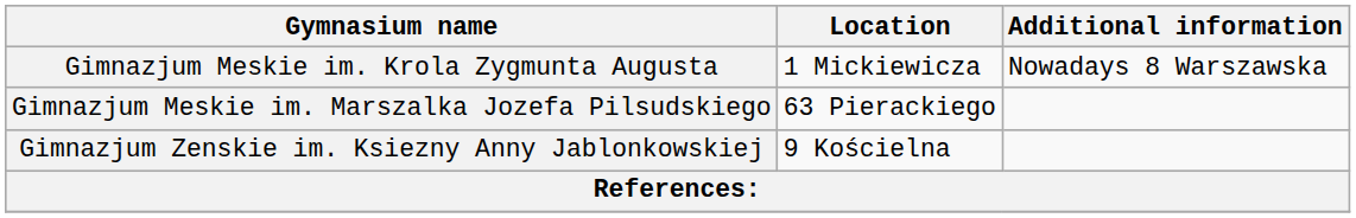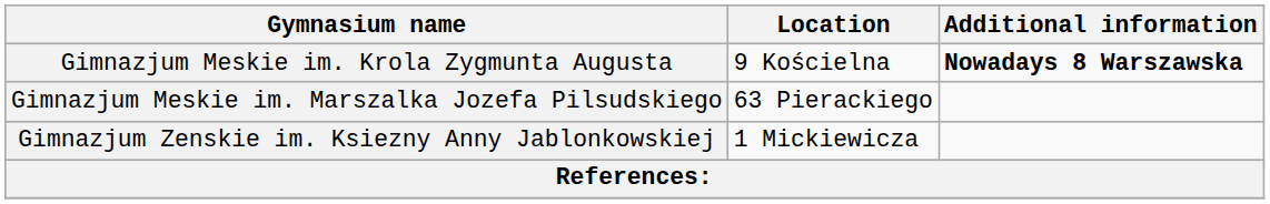 <table class="wikitable">
 <tr>
 <th scope="col">Gymnasium name</th>
 <th scope="col">Location</th>
 <th scope="col">Additional information</th>
 </tr>
 <tr>
 <th scope="row" style="font-weight:normal;">Gimnazjum Meskie im. Krola Zygmunta Augusta</th>
-<td>1 Mickiewicza</td>
-<td>Nowadays 8 Warszawska</td>
+<td>9 Kościelna</td>
+<td><strong>Nowadays 8 Warszawska</strong></td>
 </tr>
 <tr>
 <th scope="row" style="font-weight:normal;">Gimnazjum Meskie im. Marszalka Jozefa Pilsudskiego</th>
 <td>63 Pierackiego</td>
 <td></td>
 </tr>
 <tr>
 <th scope="row" style="font-weight:normal;">Gimnazjum Zenskie im. Ksiezny Anny Jablonkowskiej</th>
-<td>9 Kościelna</td>
+<td>1 Mickiewicza</td>
 <td></td>
 </tr>
 <tr>
 <th colspan="10" unsortable>References: </th>
 </tr>
 <tr>
 </tr>
 </table>
